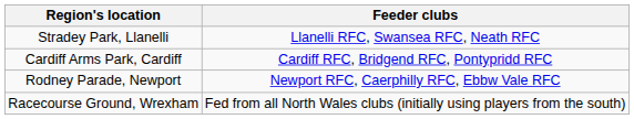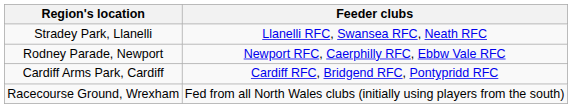 <table class="wikitable" style="text-align: center;">
 <tr>
 <th>Region's location</th>
 <th>Feeder clubs</th>
 </tr>
 <tr>
 <td>Stradey Park, Llanelli</td>
 <td><a href='#'>Llanelli RFC</a>, <a href='#'>Swansea RFC</a>, <a href='#'>Neath RFC</a></td>
 </tr>
 <tr>
+<td>Rodney Parade, Newport</td>
+<td><a href='#'>Newport RFC</a>, <a href='#'>Caerphilly RFC</a>, <a href='#'>Ebbw Vale RFC</a></td>
+</tr>
+<tr>
 <td>Cardiff Arms Park, Cardiff</td>
 <td><a href='#'>Cardiff RFC</a>, <a href='#'>Bridgend RFC</a>, <a href='#'>Pontypridd RFC</a></td>
-</tr>
-<tr>
-<td>Rodney Parade, Newport</td>
-<td><a href='#'>Newport RFC</a>, <a href='#'>Caerphilly RFC</a>, <a href='#'>Ebbw Vale RFC</a></td>
 </tr>
 <tr>
 <td>Racecourse Ground, Wrexham</td>
 <td>Fed from all North Wales clubs (initially using players from the south)</td>
 </tr>
 </table>
